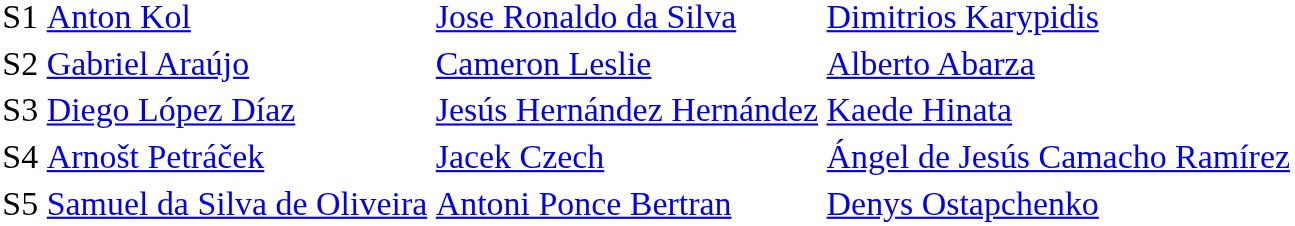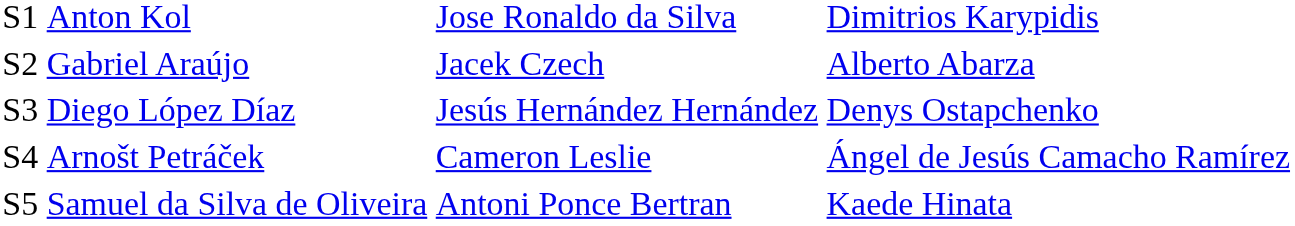 <table>
 <tr>
 <td>S1</td>
 <td><a href='#'>Anton Kol</a><br></td>
 <td><a href='#'>Jose Ronaldo da Silva</a><br></td>
 <td><a href='#'>Dimitrios Karypidis</a><br></td>
 </tr>
 <tr>
 <td>S2</td>
 <td><a href='#'>Gabriel Araújo</a><br></td>
-<td><a href='#'>Cameron Leslie</a><br></td>
+<td><a href='#'>Jacek Czech</a><br></td>
 <td><a href='#'>Alberto Abarza</a><br></td>
 </tr>
 <tr>
 <td>S3</td>
 <td><a href='#'>Diego López Díaz</a><br></td>
 <td><a href='#'>Jesús Hernández Hernández</a><br></td>
-<td><a href='#'>Kaede Hinata</a><br></td>
+<td><a href='#'>Denys Ostapchenko</a><br></td>
 </tr>
 <tr>
 <td>S4</td>
 <td><a href='#'>Arnošt Petráček</a><br></td>
-<td><a href='#'>Jacek Czech</a><br></td>
+<td><a href='#'>Cameron Leslie</a><br></td>
 <td><a href='#'>Ángel de Jesús Camacho Ramírez</a><br></td>
 </tr>
 <tr>
 <td>S5</td>
 <td><a href='#'>Samuel da Silva de Oliveira</a><br></td>
 <td><a href='#'>Antoni Ponce Bertran</a><br></td>
-<td><a href='#'>Denys Ostapchenko</a><br></td>
+<td><a href='#'>Kaede Hinata</a><br></td>
 </tr>
 </table>
